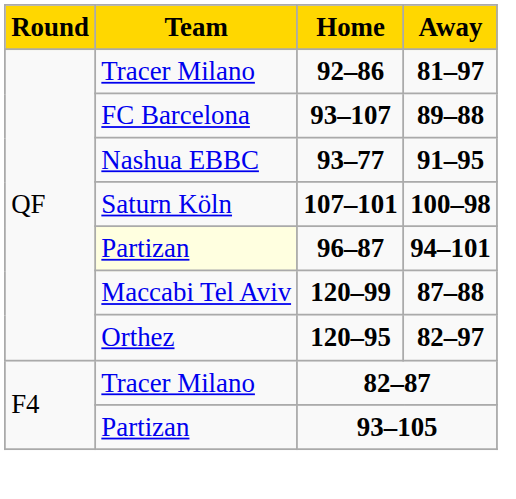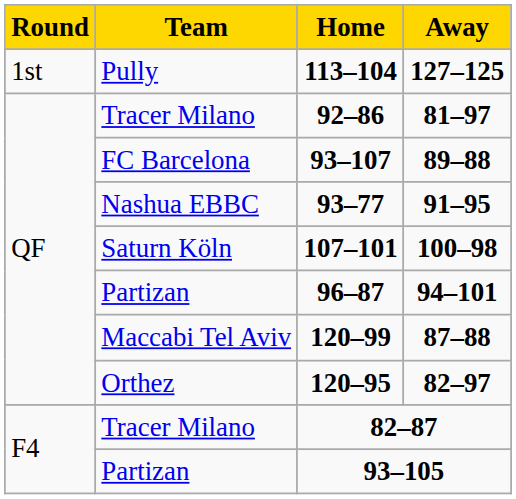 <table class="wikitable" style="text-align: left; font-size:95%">
 <tr bgcolor="#ccccff">
 <th style="color:black; background:#FFD700;">Round</th>
 <th style="color:black; background:#FFD700;">Team</th>
 <th style="color:black; background:#FFD700;"> Home </th>
 <th style="color:black; background:#FFD700;"> Away </th>
+</tr>
+<tr>
+<td>1st</td>
+<td> <a href='#'>Pully</a></td>
+<td align="center"><strong>113–104</strong></td>
+<td align="center"><strong>127–125</strong></td>
 </tr>
 <tr>
 <td rowspan=7>QF</td>
 <td> <a href='#'>Tracer Milano</a></td>
 <td align="center"><strong>92–86</strong></td>
 <td align="center"><strong>81–97</strong></td>
 </tr>
 <tr>
 <td> <a href='#'>FC Barcelona</a></td>
 <td align="center"><strong>93–107</strong></td>
 <td align="center"><strong>89–88</strong></td>
 </tr>
 <tr>
 <td> <a href='#'>Nashua EBBC</a></td>
 <td align="center"><strong>93–77</strong></td>
 <td align="center"><strong>91–95</strong></td>
 </tr>
 <tr>
 <td> <a href='#'>Saturn Köln</a></td>
 <td align="center"><strong>107–101</strong></td>
 <td align="center"><strong>100–98</strong></td>
 </tr>
 <tr>
-<td style="background: lightyellow;"> <a href='#'>Partizan</a></td>
+<td> <a href='#'>Partizan</a></td>
 <td align="center"><strong>96–87</strong></td>
 <td align="center"><strong>94–101</strong></td>
 </tr>
 <tr>
 <td> <a href='#'>Maccabi Tel Aviv</a></td>
 <td align="center"><strong>120–99</strong></td>
 <td align="center"><strong>87–88</strong></td>
 </tr>
 <tr>
 <td> <a href='#'>Orthez</a></td>
 <td align="center"><strong>120–95</strong></td>
 <td align="center"><strong>82–97</strong></td>
 </tr>
 <tr>
 <td rowspan=2>F4</td>
 <td> <a href='#'>Tracer Milano</a></td>
 <td colspan=2 align="center"><strong>82–87</strong></td>
 </tr>
 <tr>
 <td> <a href='#'>Partizan</a></td>
 <td colspan=2 align="center"><strong>93–105</strong></td>
 </tr>
 </table>
